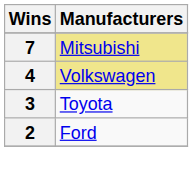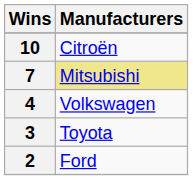 <table class="wikitable" style="font-size: 95%;">
 <tr>
 <th>Wins</th>
 <th>Manufacturers</th>
 </tr>
 <tr>
 </tr>
 <tr>
+<th rowspan="1">10</th>
+<td><a href='#'>Citroën</a></td>
+</tr>
+<tr>
 <th rowspan="1">7</th>
 <td style="background: khaki;"><a href='#'>Mitsubishi</a></td>
 </tr>
 <tr>
 <th rowspan="1">4</th>
-<td style="background: khaki;"><a href='#'>Volkswagen</a></td>
+<td><a href='#'>Volkswagen</a></td>
 </tr>
 <tr>
 <th rowspan="1">3</th>
 <td><a href='#'>Toyota</a></td>
 </tr>
 <tr>
 <th rowspan="1">2</th>
 <td><a href='#'>Ford</a></td>
 </tr>
 <tr>
 </tr>
 </table>
